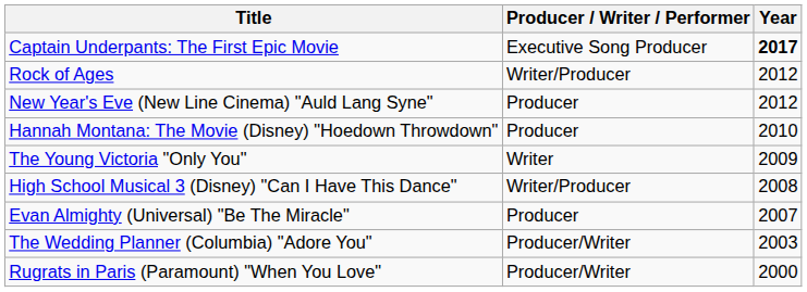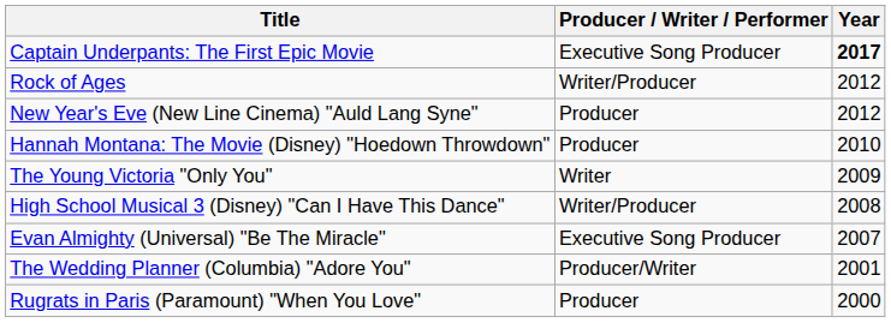 <table class="wikitable">
 <tr>
 <th>Title</th>
 <th>Producer / Writer / Performer</th>
 <th>Year</th>
 </tr>
 <tr>
 <td><a href='#'>Captain Underpants: The First Epic Movie</a></td>
 <td>Executive Song Producer</td>
 <td><strong>2017</strong></td>
 </tr>
 <tr>
 <td><a href='#'>Rock of Ages</a></td>
 <td>Writer/Producer</td>
 <td>2012</td>
 </tr>
 <tr>
 <td><a href='#'>New Year's Eve</a> (New Line Cinema) "Auld Lang Syne"</td>
 <td>Producer</td>
 <td>2012</td>
 </tr>
 <tr>
 <td><a href='#'>Hannah Montana: The Movie</a> (Disney) "Hoedown Throwdown"</td>
 <td>Producer</td>
 <td>2010</td>
 </tr>
 <tr>
 <td><a href='#'>The Young Victoria</a> "Only You"</td>
 <td>Writer</td>
 <td>2009</td>
 </tr>
 <tr>
 <td><a href='#'>High School Musical 3</a> (Disney) "Can I Have This Dance"</td>
 <td>Writer/Producer</td>
 <td>2008</td>
 </tr>
 <tr>
 <td><a href='#'>Evan Almighty</a> (Universal) "Be The Miracle"</td>
-<td>Producer</td>
+<td>Executive Song Producer</td>
 <td>2007</td>
 </tr>
 <tr>
 <td><a href='#'>The Wedding Planner</a> (Columbia) "Adore You"</td>
 <td>Producer/Writer</td>
-<td>2003</td>
+<td>2001</td>
 </tr>
 <tr>
 <td><a href='#'>Rugrats in Paris</a> (Paramount) "When You Love"</td>
-<td>Producer/Writer</td>
+<td>Producer</td>
 <td>2000</td>
 </tr>
 </table>
